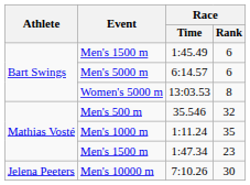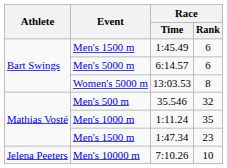 <table class="wikitable" style="font-size:90%">
 <tr>
 <th rowspan=2>Athlete</th>
 <th rowspan=2>Event</th>
 <th colspan="2">Race</th>
 </tr>
 <tr style="font-size:95%">
 <th>Time</th>
 <th>Rank</th>
 </tr>
 <tr align=center>
 <td align=left rowspan=3><a href='#'>Bart Swings</a></td>
 <td align=left><a href='#'>Men's 1500 m</a></td>
 <td>1:45.49</td>
 <td>6</td>
 </tr>
 <tr align=center>
 <td align=left><a href='#'>Men's 5000 m</a></td>
 <td>6:14.57</td>
 <td>6</td>
 </tr>
 <tr align=center>
 <td align=left><a href='#'>Women's 5000 m</a></td>
 <td>13:03.53</td>
 <td>8</td>
 </tr>
 <tr align=center>
 <td align=left rowspan=3><a href='#'>Mathias Vosté</a></td>
 <td align=left><a href='#'>Men's 500 m</a></td>
 <td>35.546</td>
 <td>32</td>
 </tr>
 <tr align=center>
 <td align=left><a href='#'>Men's 1000 m</a></td>
 <td>1:11.24</td>
 <td>35</td>
 </tr>
 <tr align=center>
 <td align=left><a href='#'>Men's 1500 m</a></td>
 <td>1:47.34</td>
 <td>23</td>
 </tr>
 <tr align=center>
 <td align=left><a href='#'>Jelena Peeters</a></td>
 <td align=left><a href='#'>Men's 10000 m</a></td>
 <td>7:10.26</td>
-<td>30</td>
+<td>10</td>
 </tr>
 </table>
